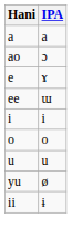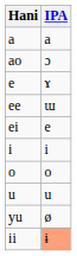 <table class="wikitable">
 <tr>
 <th>Hani</th>
 <th><a href='#'>IPA</a></th>
 </tr>
 <tr>
 <td>a</td>
 <td>a</td>
 </tr>
 <tr>
 <td>ao</td>
 <td>ɔ</td>
 </tr>
 <tr>
 <td>e</td>
 <td>ɤ</td>
 </tr>
 <tr>
 <td>ee</td>
 <td>ɯ</td>
 </tr>
 <tr>
+<td>ei</td>
+<td>e</td>
+</tr>
+<tr>
 <td>i</td>
 <td>i</td>
 </tr>
 <tr>
 <td>o</td>
 <td>o</td>
 </tr>
 <tr>
 <td>u</td>
 <td>u</td>
 </tr>
 <tr>
 <td>yu</td>
 <td>ø</td>
 </tr>
 <tr>
 <td>ii</td>
-<td>ɨ</td>
+<td style="background: lightsalmon;">ɨ</td>
 </tr>
 </table>
